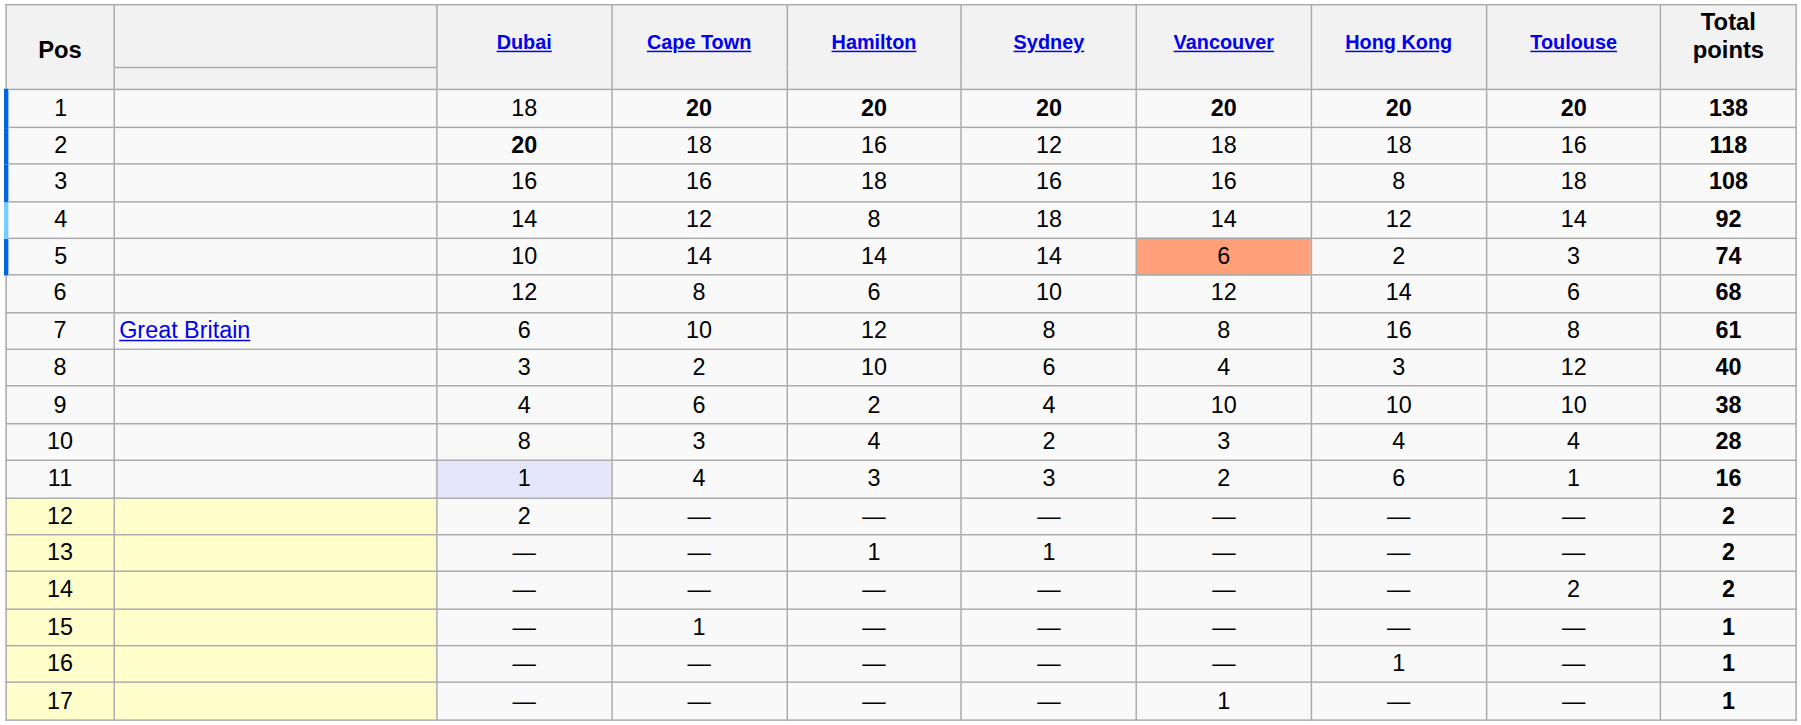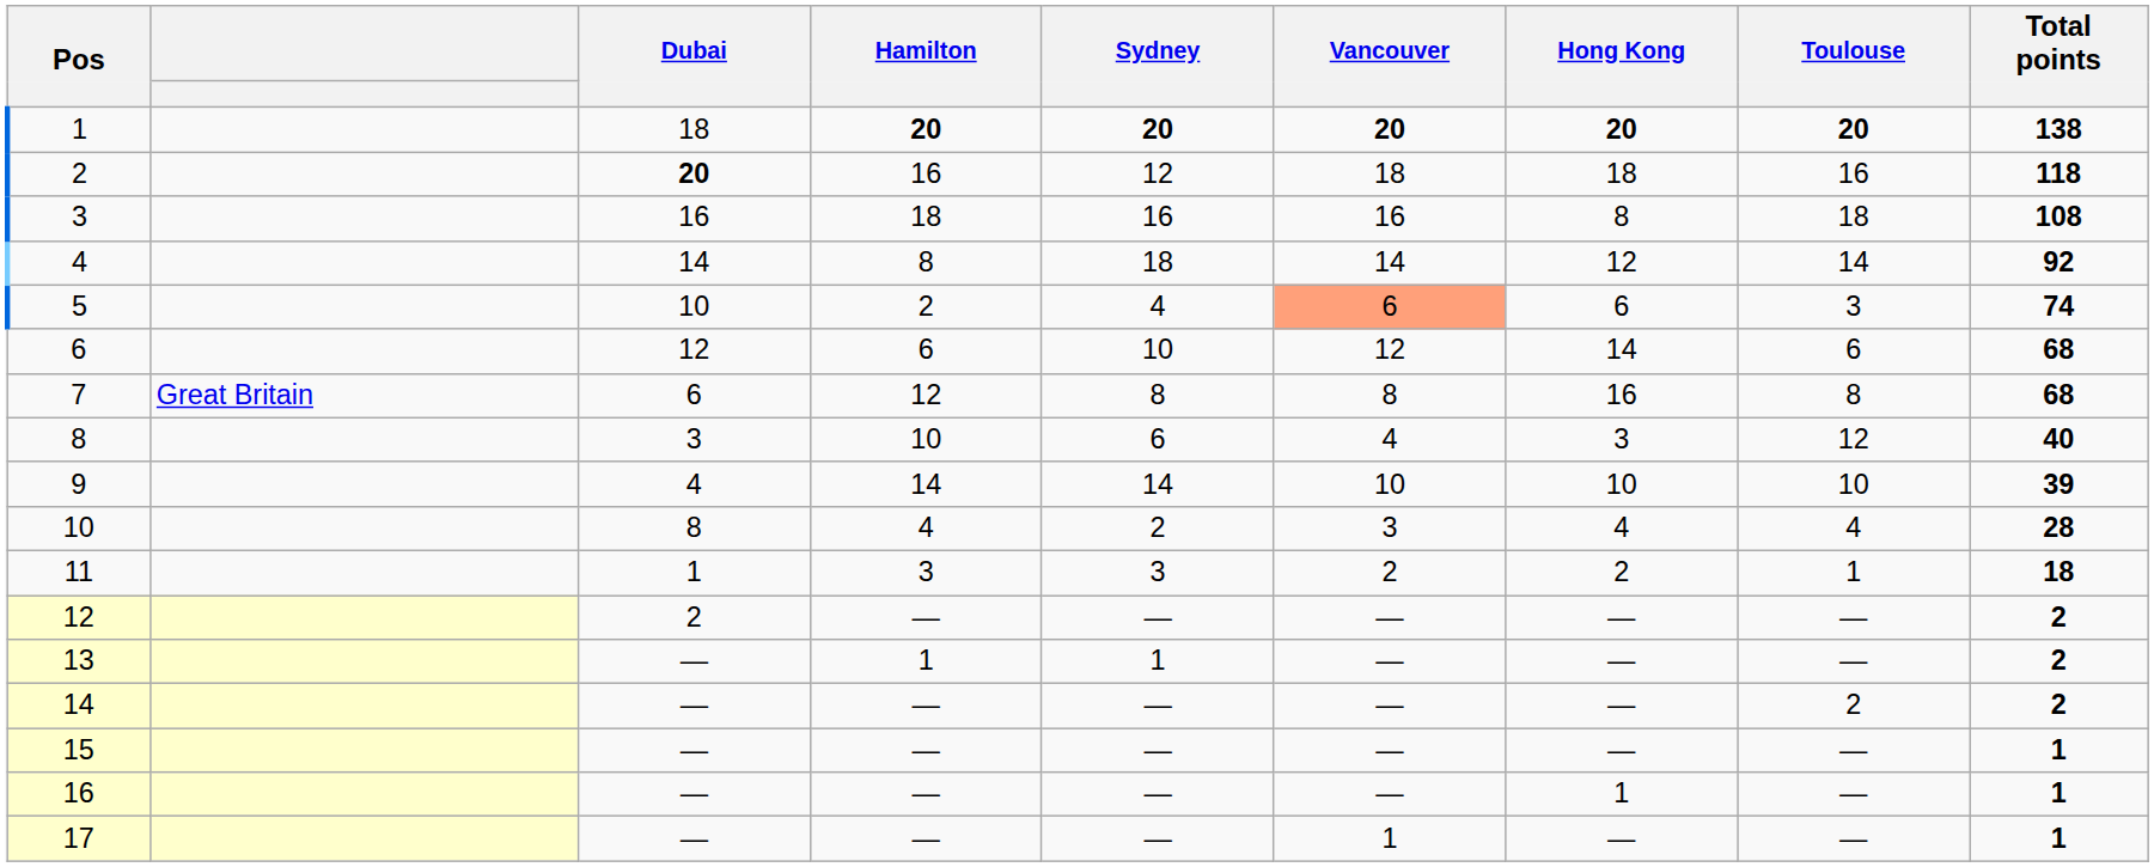 <table class="wikitable sortable" style="text-align:center;">
 <tr style="font-size:85%;vertical-align:top;">
 <th style="border-bottom:1px solid transparent;padding:2px;font-size:120%;"><br>Pos</th>
 <th></th>
 <th style="border-bottom:1px solid transparent;"><br><a href='#'>Dubai</a></th>
-<th style="border-bottom:1px solid transparent;"><br><a href='#'>Cape Town</a></th>
 <th style="border-bottom:1px solid transparent;"><br><a href='#'>Hamilton</a></th>
 <th style="border-bottom:1px solid transparent;"><br><a href='#'>Sydney</a></th>
 <th style="border-bottom:1px solid transparent;"><br><a href='#'>Vancouver</a></th>
 <th style="border-bottom:1px solid transparent;"><br><a href='#'>Hong Kong</a></th>
 <th style="border-bottom:1px solid transparent;"><br><a href='#'>Toulouse</a></th>
 <th style="border-bottom:1px solid transparent;padding:2px;font-size:120%;">Total<br>points</th>
 </tr>
 <tr style="line-height:8px;">
 <th data-sort-type="number" max-width=4em width=4%></th>
 <th data-sort-type="text" max-width=12em width=12%></th>
-<th data-sort-type="number" max-width=8em width=6.5%></th>
 <th data-sort-type="number" max-width=8em width=6.5%></th>
 <th data-sort-type="number" max-width=8em width=6.5%></th>
 <th data-sort-type="number" max-width=8em width=6.5%></th>
 <th data-sort-type="number" max-width=8em width=6.5%></th>
 <th data-sort-type="number" max-width=8em width=6.5%></th>
 <th data-sort-type="number" max-width=8em width=6.5%></th>
 <th data-sort-type="number" max-width=5em width=5%> </th>
 </tr>
 <tr>
 <td style="border-left:3px solid #06d;">1</td>
 <td align=left></td>
 <td>18</td>
 <td><strong>20</strong></td>
 <td><strong>20</strong></td>
 <td><strong>20</strong></td>
 <td><strong>20</strong></td>
 <td><strong>20</strong></td>
-<td><strong>20</strong></td>
 <td><strong>138</strong></td>
 </tr>
 <tr>
 <td style="border-left:3px solid #06d;">2</td>
 <td align=left></td>
 <td><strong>20</strong></td>
-<td>18</td>
 <td>16</td>
 <td>12</td>
 <td>18</td>
 <td>18</td>
 <td>16</td>
 <td><strong>118</strong></td>
 </tr>
 <tr>
 <td style="border-left:3px solid #06d;">3</td>
 <td align=left></td>
-<td>16</td>
 <td>16</td>
 <td>18</td>
 <td>16</td>
 <td>16</td>
 <td>8</td>
 <td>18</td>
 <td><strong>108</strong></td>
 </tr>
 <tr>
 <td style="border-left:3px solid #7cf;">4</td>
 <td align=left></td>
 <td>14</td>
-<td>12</td>
 <td>8</td>
 <td 18>18</td>
 <td>14</td>
 <td>12</td>
 <td>14</td>
 <td><strong>92</strong></td>
 </tr>
 <tr>
 <td style="border-left:3px solid #06d;">5</td>
 <td align="left"></td>
 <td>10</td>
-<td>14</td>
-<td>14</td>
-<td>14</td>
+<td>2</td>
+<td>4</td>
 <td style="background: lightsalmon;">6</td>
-<td>2</td>
+<td>6</td>
 <td>3</td>
 <td><strong>74</strong></td>
 </tr>
 <tr>
 <td>6</td>
 <td align="left"></td>
 <td>12</td>
-<td>8</td>
 <td>6</td>
 <td>10</td>
 <td>12</td>
 <td>14</td>
 <td>6</td>
 <td><strong>68</strong></td>
 </tr>
 <tr>
 <td>7</td>
 <td align="left"> <a href='#'>Great Britain</a></td>
 <td>6</td>
-<td>10</td>
 <td>12</td>
 <td>8</td>
 <td>8</td>
 <td>16</td>
 <td>8</td>
-<td><strong>61</strong></td>
+<td><strong>68</strong></td>
 </tr>
 <tr>
 <td>8</td>
 <td align="left"></td>
 <td>3</td>
-<td>2</td>
 <td>10</td>
 <td>6</td>
 <td>4</td>
 <td>3</td>
 <td>12</td>
 <td><strong>40</strong></td>
 </tr>
 <tr>
 <td>9</td>
 <td align="left"></td>
 <td>4</td>
-<td>6</td>
-<td>2</td>
-<td>4</td>
+<td>14</td>
+<td>14</td>
 <td>10</td>
 <td>10</td>
 <td>10</td>
-<td><strong>38</strong></td>
+<td><strong>39</strong></td>
 </tr>
 <tr>
 <td>10</td>
 <td align="left"></td>
 <td>8</td>
-<td>3</td>
 <td>4</td>
 <td>2</td>
 <td>3</td>
 <td>4</td>
 <td>4</td>
 <td><strong>28</strong></td>
 </tr>
 <tr>
 <td>11</td>
 <td align="left"></td>
-<td style="background: lavender;">1</td>
-<td>4</td>
+<td>1</td>
 <td>3</td>
 <td>3</td>
 <td>2</td>
-<td>6</td>
+<td>2</td>
 <td>1</td>
-<td><strong>16</strong></td>
+<td><strong>18</strong></td>
 </tr>
 <tr>
 <td bgcolor=#ffc>12</td>
 <td bgcolor=#ffc align=left></td>
 <td>2</td>
 <td>—</td>
 <td>—</td>
 <td>—</td>
 <td>—</td>
 <td>—</td>
-<td>—</td>
 <td><strong>2</strong></td>
 </tr>
 <tr>
 <td bgcolor=#ffc>13</td>
 <td bgcolor=#ffc align=left></td>
-<td>—</td>
 <td>—</td>
 <td>1</td>
 <td>1</td>
 <td>—</td>
 <td>—</td>
 <td>—</td>
 <td><strong>2</strong></td>
 </tr>
 <tr>
 <td bgcolor=#ffc>14</td>
 <td bgcolor=#ffc align=left></td>
 <td>—</td>
 <td>—</td>
 <td>—</td>
 <td>—</td>
 <td>—</td>
-<td>—</td>
 <td>2</td>
 <td><strong>2</strong></td>
 </tr>
 <tr>
 <td bgcolor=#ffc>15</td>
 <td bgcolor=#ffc align=left></td>
 <td>—</td>
-<td>1</td>
 <td>—</td>
 <td>—</td>
 <td>—</td>
 <td>—</td>
 <td>—</td>
 <td><strong>1</strong></td>
 </tr>
 <tr>
 <td bgcolor=#ffc>16</td>
 <td bgcolor=#ffc align=left></td>
 <td>—</td>
 <td>—</td>
 <td>—</td>
 <td>—</td>
-<td>—</td>
 <td>1</td>
 <td>—</td>
 <td><strong>1</strong></td>
 </tr>
 <tr>
 <td bgcolor=#ffc>17</td>
 <td bgcolor=#ffc align=left></td>
 <td>—</td>
 <td>—</td>
 <td>—</td>
-<td>—</td>
 <td>1</td>
 <td>—</td>
 <td>—</td>
 <td><strong>1</strong></td>
 </tr>
 </table>
